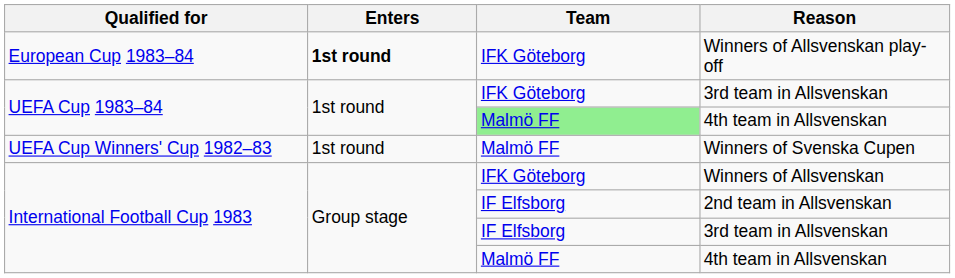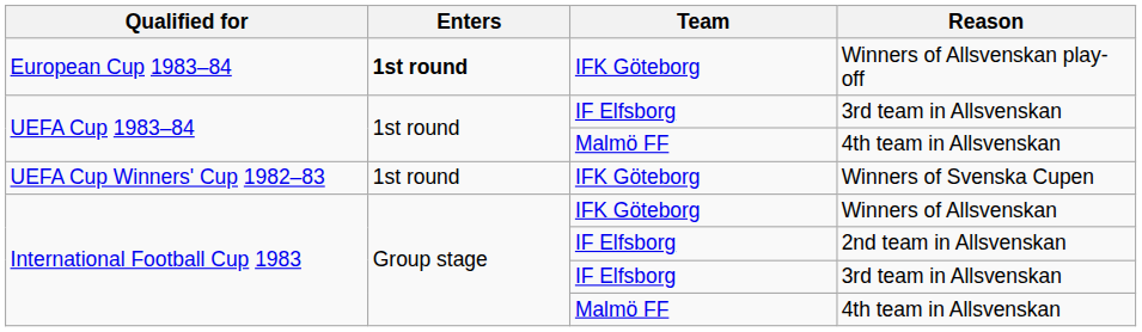 <table class="wikitable" style="text-align: left;">
 <tr>
 <th style="width: 275px;">Qualified for</th>
 <th style="width: 150px;">Enters</th>
 <th style="width: 200px;">Team</th>
 <th style="width: 225px;">Reason</th>
 </tr>
 <tr>
 <td><a href='#'>European Cup</a> <a href='#'>1983–84</a></td>
 <td><strong>1st round</strong></td>
 <td><a href='#'>IFK Göteborg</a></td>
 <td>Winners of Allsvenskan play-off</td>
 </tr>
 <tr>
 <td rowspan=2><a href='#'>UEFA Cup</a> <a href='#'>1983–84</a></td>
 <td rowspan=2>1st round</td>
-<td><a href='#'>IFK Göteborg</a></td>
+<td><a href='#'>IF Elfsborg</a></td>
 <td>3rd team in Allsvenskan</td>
 </tr>
 <tr>
-<td style="background: lightgreen;"><a href='#'>Malmö FF</a></td>
+<td><a href='#'>Malmö FF</a></td>
 <td>4th team in Allsvenskan</td>
 </tr>
 <tr>
 <td><a href='#'>UEFA Cup Winners' Cup</a> <a href='#'>1982–83</a></td>
 <td>1st round</td>
-<td><a href='#'>Malmö FF</a></td>
+<td><a href='#'>IFK Göteborg</a></td>
 <td>Winners of Svenska Cupen</td>
 </tr>
 <tr>
 <td rowspan=4><a href='#'>International Football Cup</a> <a href='#'>1983</a></td>
 <td rowspan=4>Group stage</td>
 <td><a href='#'>IFK Göteborg</a></td>
 <td>Winners of Allsvenskan</td>
 </tr>
 <tr>
 <td><a href='#'>IF Elfsborg</a></td>
 <td>2nd team in Allsvenskan</td>
 </tr>
 <tr>
 <td><a href='#'>IF Elfsborg</a></td>
 <td>3rd team in Allsvenskan</td>
 </tr>
 <tr>
 <td><a href='#'>Malmö FF</a></td>
 <td>4th team in Allsvenskan</td>
 </tr>
 </table>
